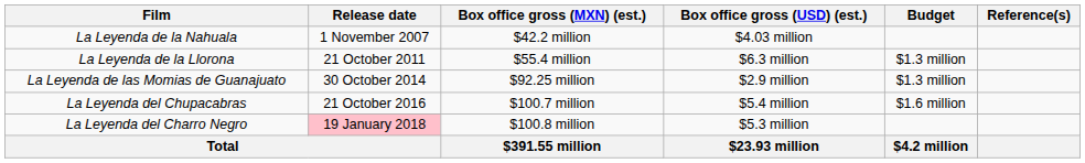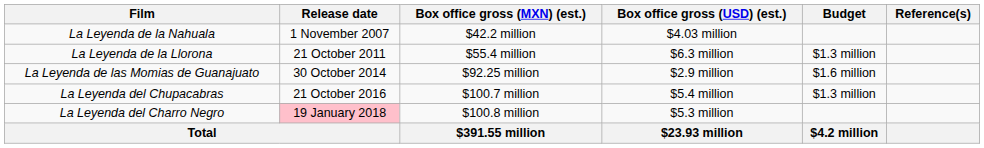 <table class="wikitable" width="99%" border="1" style="text-align: center;">
 <tr>
 <th>Film</th>
 <th>Release date</th>
 <th>Box office gross (<a href='#'>MXN</a>) (est.)</th>
 <th>Box office gross (<a href='#'>USD</a>) (est.)</th>
 <th>Budget</th>
 <th>Reference(s)</th>
 </tr>
 <tr>
 <td><em>La Leyenda de la Nahuala</em></td>
 <td>1 November 2007</td>
 <td>$42.2 million</td>
 <td>$4.03 million</td>
 <td></td>
 <td></td>
 </tr>
 <tr>
 <td><em>La Leyenda de la Llorona</em></td>
 <td>21 October 2011</td>
 <td>$55.4 million</td>
 <td>$6.3 million</td>
 <td>$1.3 million</td>
 <td></td>
 </tr>
 <tr>
 <td><em>La Leyenda de las Momias de Guanajuato</em></td>
 <td>30 October 2014</td>
 <td>$92.25 million</td>
 <td>$2.9 million</td>
-<td>$1.3 million</td>
+<td>$1.6 million</td>
 <td></td>
 </tr>
 <tr>
 <td><em>La Leyenda del Chupacabras</em></td>
 <td>21 October 2016</td>
 <td>$100.7 million</td>
 <td>$5.4 million</td>
-<td>$1.6 million</td>
+<td>$1.3 million</td>
 <td></td>
 </tr>
 <tr>
 <td><em>La Leyenda del Charro Negro</em></td>
 <td style="background: pink;">19 January 2018</td>
 <td>$100.8 million</td>
 <td>$5.3 million</td>
 <td></td>
 <td></td>
 </tr>
 <tr>
 <th colspan="2">Total</th>
 <th>$391.55 million</th>
 <th>$23.93 million</th>
 <th>$4.2 million</th>
 <th></th>
 </tr>
 </table>
